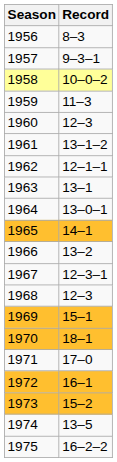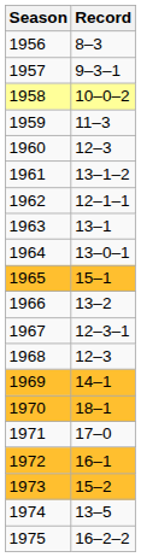 <table class="wikitable">
 <tr>
 <th>Season</th>
 <th>Record</th>
 </tr>
 <tr>
 <td>1956</td>
 <td>8–3</td>
 </tr>
 <tr>
 <td>1957</td>
 <td>9–3–1</td>
 </tr>
 <tr style="background:#ff9;">
 <td>1958</td>
 <td style="background:#ff9;">10–0–2</td>
 </tr>
 <tr>
 <td>1959</td>
 <td>11–3</td>
 </tr>
 <tr>
 <td>1960</td>
 <td>12–3</td>
 </tr>
 <tr>
 <td>1961</td>
 <td>13–1–2</td>
 </tr>
 <tr>
 <td>1962</td>
 <td>12–1–1</td>
 </tr>
 <tr>
 <td>1963</td>
 <td>13–1</td>
 </tr>
 <tr>
 <td>1964</td>
 <td>13–0–1</td>
 </tr>
 <tr style="background:#ffbf2f;">
 <td>1965</td>
-<td style="background:#ffbf2f;">14–1</td>
+<td style="background:#ffbf2f;">15–1</td>
 </tr>
 <tr>
 <td>1966</td>
 <td>13–2</td>
 </tr>
 <tr>
 <td>1967</td>
 <td>12–3–1</td>
 </tr>
 <tr>
 <td>1968</td>
 <td>12–3</td>
 </tr>
 <tr style="background:#ffbf2f;">
 <td>1969</td>
-<td style="background:#ffbf2f;">15–1</td>
+<td style="background:#ffbf2f;">14–1</td>
 </tr>
 <tr style="background:#ffbf2f;">
 <td>1970</td>
 <td style="background:#ffbf2f;">18–1</td>
 </tr>
 <tr>
 <td>1971</td>
 <td>17–0</td>
 </tr>
 <tr style="background:#ffbf2f;">
 <td>1972</td>
 <td style="background:#ffbf2f;">16–1</td>
 </tr>
 <tr style="background:#ffbf2f;">
 <td>1973</td>
 <td style="background:#ffbf2f;">15–2</td>
 </tr>
 <tr>
 <td>1974</td>
 <td>13–5</td>
 </tr>
 <tr>
 <td>1975</td>
 <td>16–2–2</td>
 </tr>
 </table>
